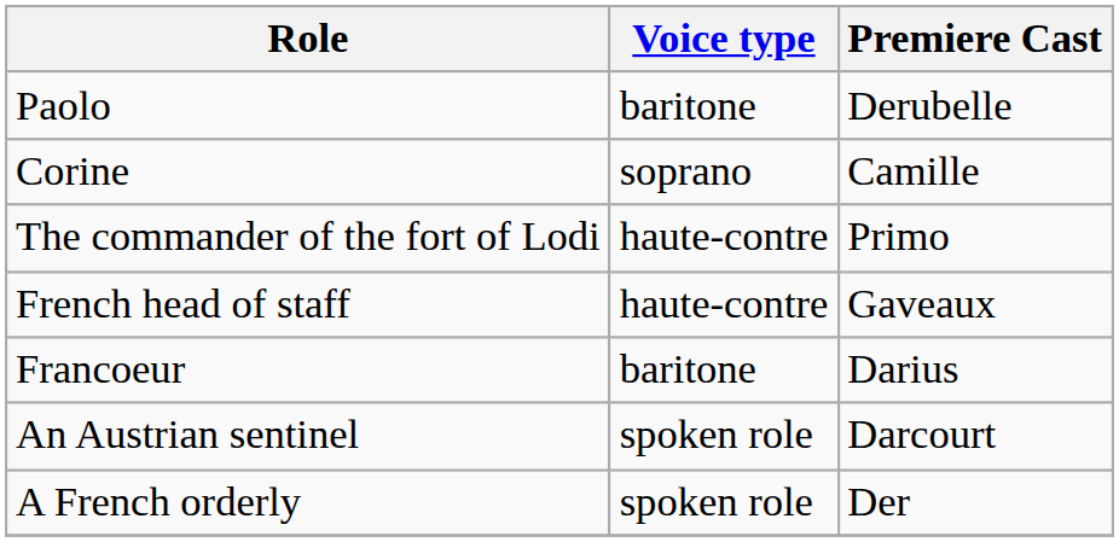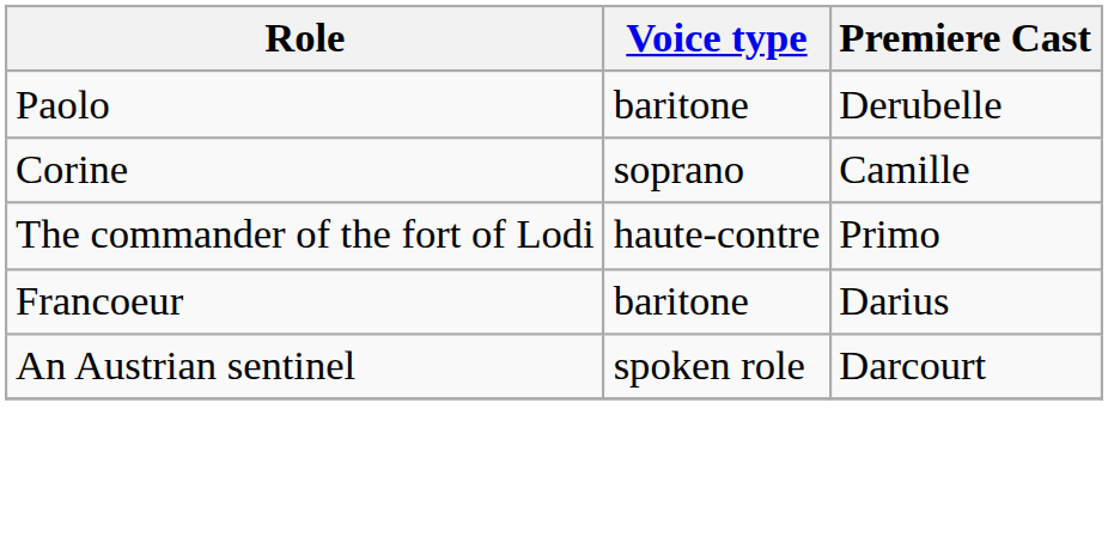 <table class="wikitable">
 <tr>
 <th>Role</th>
 <th><a href='#'>Voice type</a></th>
 <th>Premiere Cast</th>
 </tr>
 <tr>
 <td>Paolo</td>
 <td>baritone</td>
 <td>Derubelle</td>
 </tr>
 <tr>
 <td>Corine</td>
 <td>soprano</td>
 <td>Camille</td>
 </tr>
 <tr>
 <td>The commander of the fort of Lodi</td>
 <td>haute-contre</td>
 <td>Primo</td>
 </tr>
 <tr>
-<td>French head of staff</td>
-<td>haute-contre</td>
-<td>Gaveaux</td>
-</tr>
-<tr>
 <td>Francoeur</td>
 <td>baritone</td>
 <td>Darius</td>
 </tr>
 <tr>
 <td>An Austrian sentinel</td>
 <td>spoken role</td>
 <td>Darcourt</td>
 </tr>
 <tr>
-<td>A French orderly</td>
-<td>spoken role</td>
-<td>Der</td>
-</tr>
-<tr>
 </tr>
 </table>
